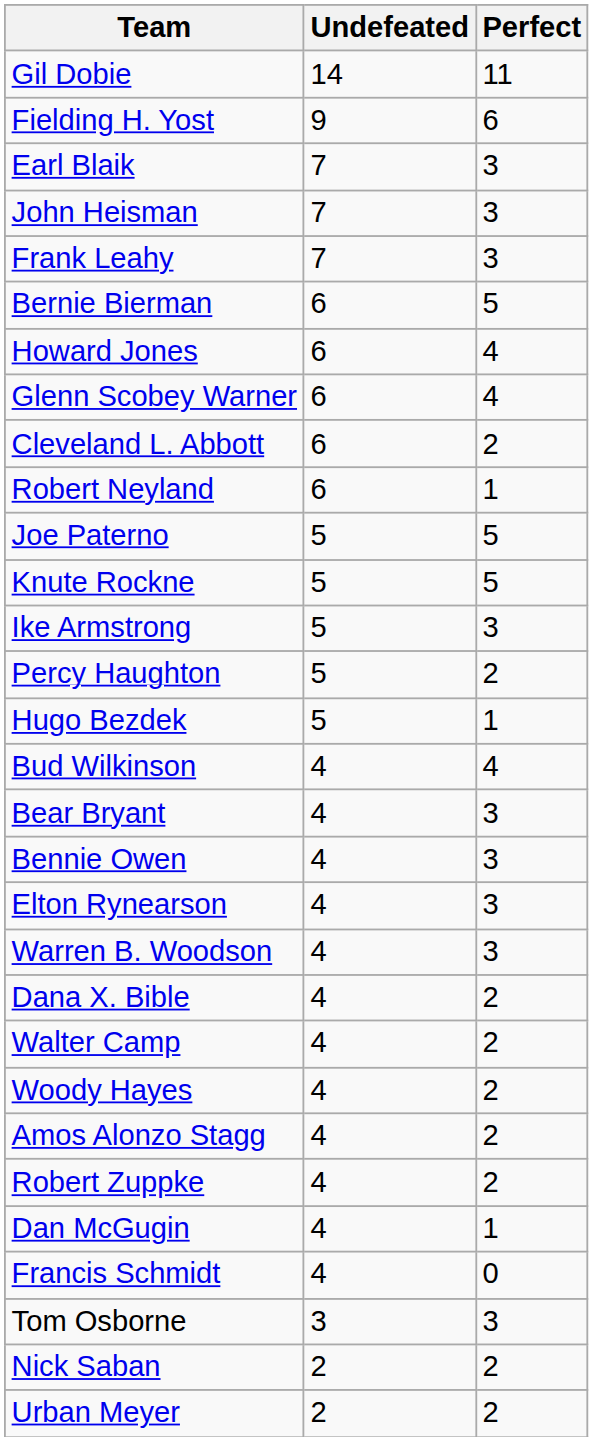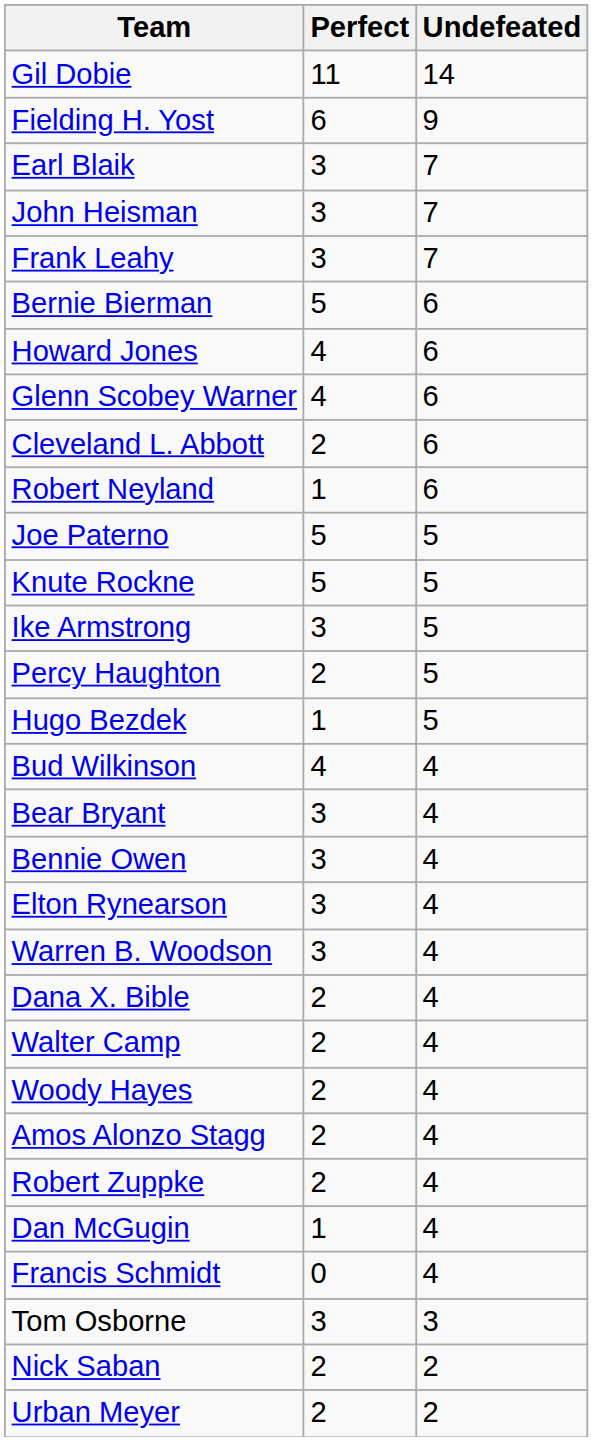 <table class="wikitable sortable">
 <tr>
 <th>Team</th>
+<th>Perfect</th>
 <th>Undefeated</th>
-<th>Perfect</th>
 </tr>
 <tr>
 <td><a href='#'>Gil Dobie</a></td>
+<td>11</td>
 <td>14</td>
-<td>11</td>
 </tr>
 <tr>
 <td><a href='#'>Fielding H. Yost</a></td>
+<td>6</td>
 <td>9</td>
+</tr>
+<tr>
+<td><a href='#'>Earl Blaik</a></td>
+<td>3</td>
+<td>7</td>
+</tr>
+<tr>
+<td><a href='#'>John Heisman</a></td>
+<td>3</td>
+<td>7</td>
+</tr>
+<tr>
+<td><a href='#'>Frank Leahy</a></td>
+<td>3</td>
+<td>7</td>
+</tr>
+<tr>
+<td><a href='#'>Bernie Bierman</a></td>
+<td>5</td>
 <td>6</td>
 </tr>
 <tr>
-<td><a href='#'>Earl Blaik</a></td>
-<td>7</td>
-<td>3</td>
-</tr>
-<tr>
-<td><a href='#'>John Heisman</a></td>
-<td>7</td>
-<td>3</td>
-</tr>
-<tr>
-<td><a href='#'>Frank Leahy</a></td>
-<td>7</td>
-<td>3</td>
-</tr>
-<tr>
-<td><a href='#'>Bernie Bierman</a></td>
+<td><a href='#'>Howard Jones</a></td>
+<td>4</td>
 <td>6</td>
-<td>5</td>
-</tr>
-<tr>
-<td><a href='#'>Howard Jones</a></td>
-<td>6</td>
-<td>4</td>
 </tr>
 <tr>
 <td><a href='#'>Glenn Scobey Warner</a></td>
+<td>4</td>
 <td>6</td>
-<td>4</td>
 </tr>
 <tr>
 <td><a href='#'>Cleveland L. Abbott</a></td>
+<td>2</td>
 <td>6</td>
-<td>2</td>
 </tr>
 <tr>
 <td><a href='#'>Robert Neyland</a></td>
+<td>1</td>
 <td>6</td>
-<td>1</td>
 </tr>
 <tr>
 <td><a href='#'>Joe Paterno</a></td>
 <td>5</td>
 <td>5</td>
 </tr>
 <tr>
 <td><a href='#'>Knute Rockne</a></td>
 <td>5</td>
 <td>5</td>
 </tr>
 <tr>
 <td><a href='#'>Ike Armstrong</a></td>
+<td>3</td>
 <td>5</td>
-<td>3</td>
 </tr>
 <tr>
 <td><a href='#'>Percy Haughton</a></td>
+<td>2</td>
 <td>5</td>
-<td>2</td>
 </tr>
 <tr>
 <td><a href='#'>Hugo Bezdek</a></td>
+<td>1</td>
 <td>5</td>
-<td>1</td>
 </tr>
 <tr>
 <td><a href='#'>Bud Wilkinson</a></td>
 <td>4</td>
 <td>4</td>
 </tr>
 <tr>
 <td><a href='#'>Bear Bryant</a></td>
+<td>3</td>
 <td>4</td>
-<td>3</td>
 </tr>
 <tr>
 <td><a href='#'>Bennie Owen</a></td>
+<td>3</td>
 <td>4</td>
-<td>3</td>
 </tr>
 <tr>
 <td><a href='#'>Elton Rynearson</a></td>
+<td>3</td>
 <td>4</td>
-<td>3</td>
 </tr>
 <tr>
 <td><a href='#'>Warren B. Woodson</a></td>
+<td>3</td>
 <td>4</td>
-<td>3</td>
 </tr>
 <tr>
 <td><a href='#'>Dana X. Bible</a></td>
+<td>2</td>
 <td>4</td>
-<td>2</td>
 </tr>
 <tr>
 <td><a href='#'>Walter Camp</a></td>
+<td>2</td>
 <td>4</td>
-<td>2</td>
 </tr>
 <tr>
 <td><a href='#'>Woody Hayes</a></td>
+<td>2</td>
 <td>4</td>
-<td>2</td>
 </tr>
 <tr>
 <td><a href='#'>Amos Alonzo Stagg</a></td>
+<td>2</td>
 <td>4</td>
-<td>2</td>
 </tr>
 <tr>
 <td><a href='#'>Robert Zuppke</a></td>
+<td>2</td>
 <td>4</td>
-<td>2</td>
 </tr>
 <tr>
 <td><a href='#'>Dan McGugin</a></td>
+<td>1</td>
 <td>4</td>
-<td>1</td>
 </tr>
 <tr>
 <td><a href='#'>Francis Schmidt</a></td>
+<td>0</td>
 <td>4</td>
-<td>0</td>
 </tr>
 <tr>
 <td>Tom Osborne</td>
 <td>3</td>
 <td>3</td>
 </tr>
 <tr>
 <td><a href='#'>Nick Saban</a></td>
 <td>2</td>
 <td>2</td>
 </tr>
 <tr>
 <td><a href='#'>Urban Meyer</a></td>
 <td>2</td>
 <td>2</td>
 </tr>
 </table>
